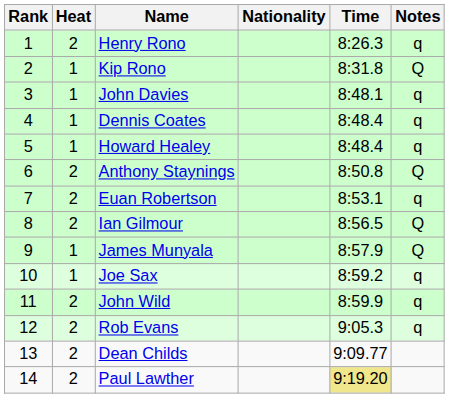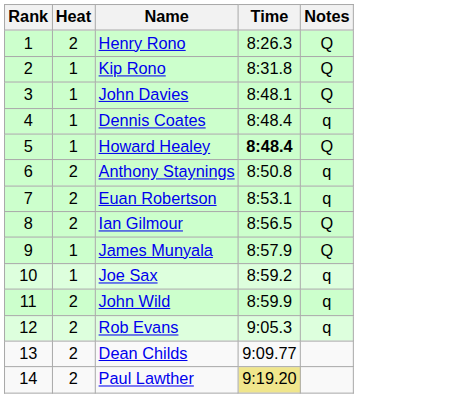 <table class="wikitable sortable" style="text-align:center">
 <tr>
 <th>Rank</th>
 <th>Heat</th>
 <th>Name</th>
-<th>Nationality</th>
 <th>Time</th>
 <th>Notes</th>
 </tr>
 <tr bgcolor=ccffcc>
 <td>1</td>
 <td>2</td>
 <td align=left><a href='#'>Henry Rono</a></td>
-<td align=left></td>
 <td>8:26.3</td>
-<td>q</td>
+<td>Q</td>
 </tr>
 <tr bgcolor=ccffcc>
 <td>2</td>
 <td>1</td>
 <td align=left><a href='#'>Kip Rono</a></td>
-<td align=left></td>
 <td>8:31.8</td>
 <td>Q</td>
 </tr>
 <tr bgcolor=ccffcc>
 <td>3</td>
 <td>1</td>
 <td align=left><a href='#'>John Davies</a></td>
-<td align=left></td>
 <td>8:48.1</td>
-<td>q</td>
+<td>Q</td>
 </tr>
 <tr bgcolor=ccffcc>
 <td>4</td>
 <td>1</td>
 <td align=left><a href='#'>Dennis Coates</a></td>
-<td align=left></td>
 <td>8:48.4</td>
 <td>q</td>
 </tr>
 <tr bgcolor=ccffcc>
 <td>5</td>
 <td>1</td>
 <td align=left><a href='#'>Howard Healey</a></td>
-<td align=left></td>
-<td>8:48.4</td>
-<td>q</td>
+<td><strong>8:48.4</strong></td>
+<td>Q</td>
 </tr>
 <tr bgcolor=ccffcc>
 <td>6</td>
 <td>2</td>
 <td align=left><a href='#'>Anthony Staynings</a></td>
-<td align=left></td>
 <td>8:50.8</td>
-<td>Q</td>
+<td>q</td>
 </tr>
 <tr bgcolor=ccffcc>
 <td>7</td>
 <td>2</td>
 <td align=left><a href='#'>Euan Robertson</a></td>
-<td align=left></td>
 <td>8:53.1</td>
 <td>q</td>
 </tr>
 <tr bgcolor=ccffcc>
 <td>8</td>
 <td>2</td>
 <td align=left><a href='#'>Ian Gilmour</a></td>
-<td align=left></td>
 <td>8:56.5</td>
 <td>Q</td>
 </tr>
 <tr bgcolor=ccffcc>
 <td>9</td>
 <td>1</td>
 <td align=left><a href='#'>James Munyala</a></td>
-<td align=left></td>
 <td>8:57.9</td>
 <td>Q</td>
 </tr>
 <tr bgcolor=ddffdd>
 <td>10</td>
 <td>1</td>
 <td align=left><a href='#'>Joe Sax</a></td>
-<td align=left></td>
 <td>8:59.2</td>
 <td>q</td>
 </tr>
 <tr bgcolor=ccffcc>
 <td>11</td>
 <td>2</td>
 <td align=left><a href='#'>John Wild</a></td>
-<td align=left></td>
 <td>8:59.9</td>
 <td>q</td>
 </tr>
 <tr bgcolor=ddffdd>
 <td>12</td>
 <td>2</td>
 <td align=left><a href='#'>Rob Evans</a></td>
-<td align=left></td>
 <td>9:05.3</td>
 <td>q</td>
 </tr>
 <tr>
 <td>13</td>
 <td>2</td>
 <td align=left><a href='#'>Dean Childs</a></td>
-<td align=left></td>
 <td>9:09.77</td>
 <td></td>
 </tr>
 <tr>
 <td>14</td>
 <td>2</td>
 <td align=left><a href='#'>Paul Lawther</a></td>
-<td align=left></td>
 <td style="background: khaki;">9:19.20</td>
 <td></td>
 </tr>
 </table>
